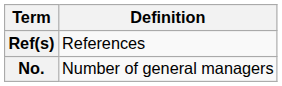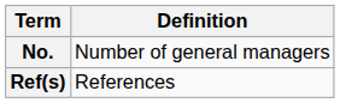 <table class="wikitable" style="font-size:90%;">
 <tr>
 <th scope="col">Term</th>
 <th scope="col">Definition</th>
 </tr>
 <tr>
+<th scope="row">No.</th>
+<td>Number of general managers</td>
+</tr>
+<tr>
 <th scope="row">Ref(s)</th>
 <td>References<br></td>
 </tr>
-<tr>
-<th scope="row">No.</th>
-<td>Number of general managers</td>
-</tr>
 </table>
